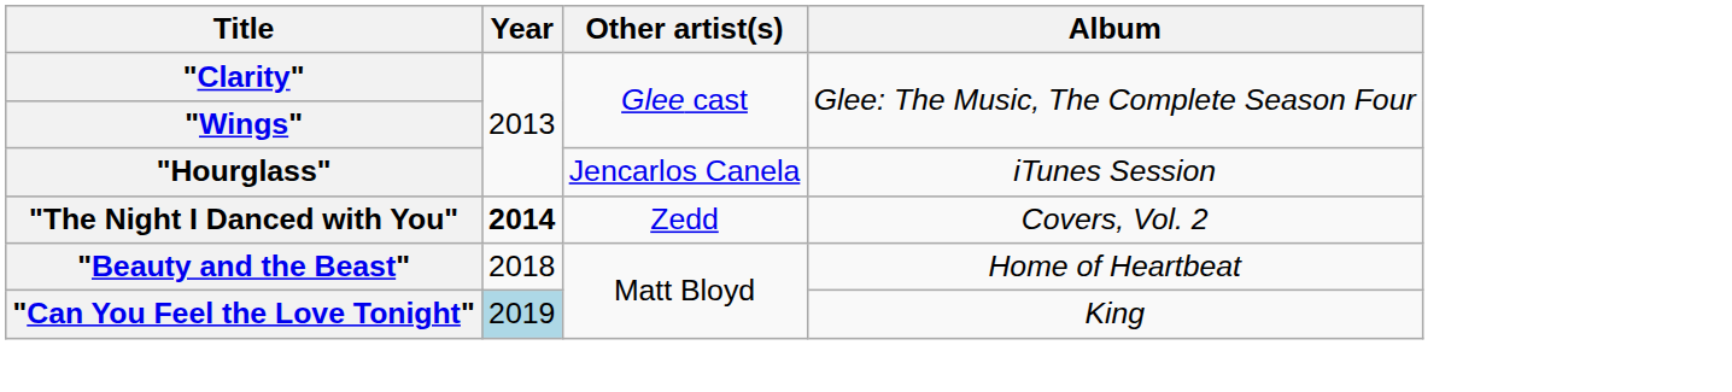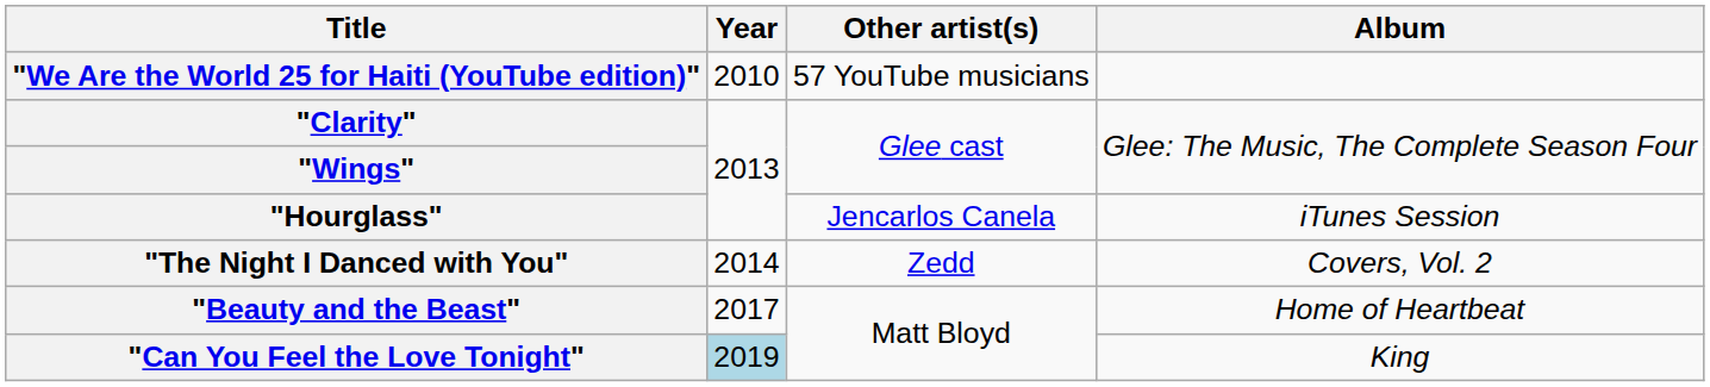 <table class="wikitable plainrowheaders" style="text-align:center;">
 <tr>
 <th scope="col">Title</th>
 <th scope="col">Year</th>
 <th scope="col">Other artist(s)</th>
 <th scope="col">Album</th>
+</tr>
+<tr>
+<th scope="row">"<a href='#'>We Are the World 25 for Haiti (YouTube edition)</a>"</th>
+<td>2010</td>
+<td>57 YouTube musicians</td>
+<td></td>
 </tr>
 <tr>
 <th scope="row">"<a href='#'>Clarity</a>"</th>
 <td rowspan="3">2013</td>
 <td rowspan="2"><a href='#'><em>Glee</em> cast</a></td>
 <td rowspan="2"><em>Glee: The Music, The Complete Season Four</em></td>
 </tr>
 <tr>
 <th scope="row">"<a href='#'>Wings</a>"</th>
 </tr>
 <tr>
 <th scope="row">"Hourglass"</th>
 <td><a href='#'>Jencarlos Canela</a></td>
 <td><em>iTunes Session</em></td>
 </tr>
 <tr>
 <th scope="row">"The Night I Danced with You"</th>
-<td><strong>2014</strong></td>
+<td>2014</td>
 <td><a href='#'>Zedd</a></td>
 <td><em>Covers, Vol. 2</em></td>
 </tr>
 <tr>
 <th scope="row">"<a href='#'>Beauty and the Beast</a>"</th>
-<td>2018</td>
+<td>2017</td>
 <td rowspan="2">Matt Bloyd</td>
 <td><em>Home of Heartbeat</em></td>
 </tr>
 <tr>
 <th scope="row">"<a href='#'>Can You Feel the Love Tonight</a>"</th>
 <td style="background: lightblue;">2019</td>
 <td><em>King</em></td>
 </tr>
 </table>
